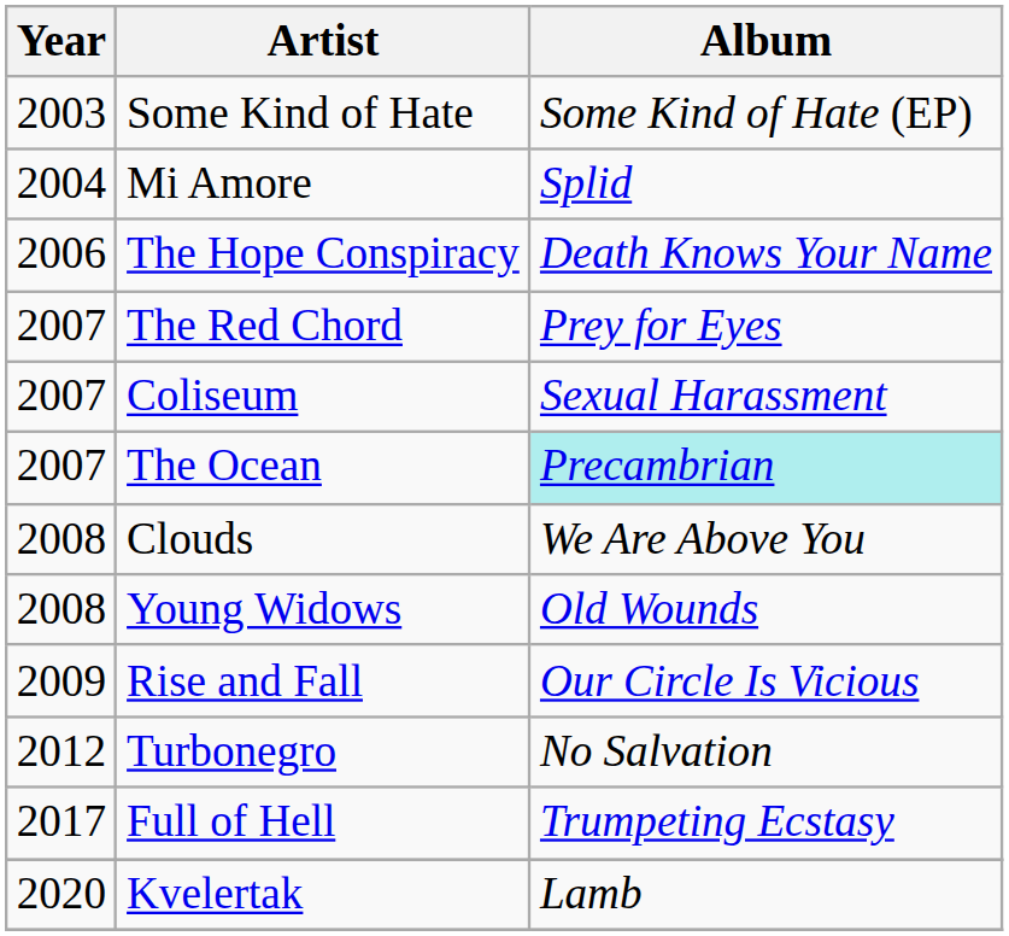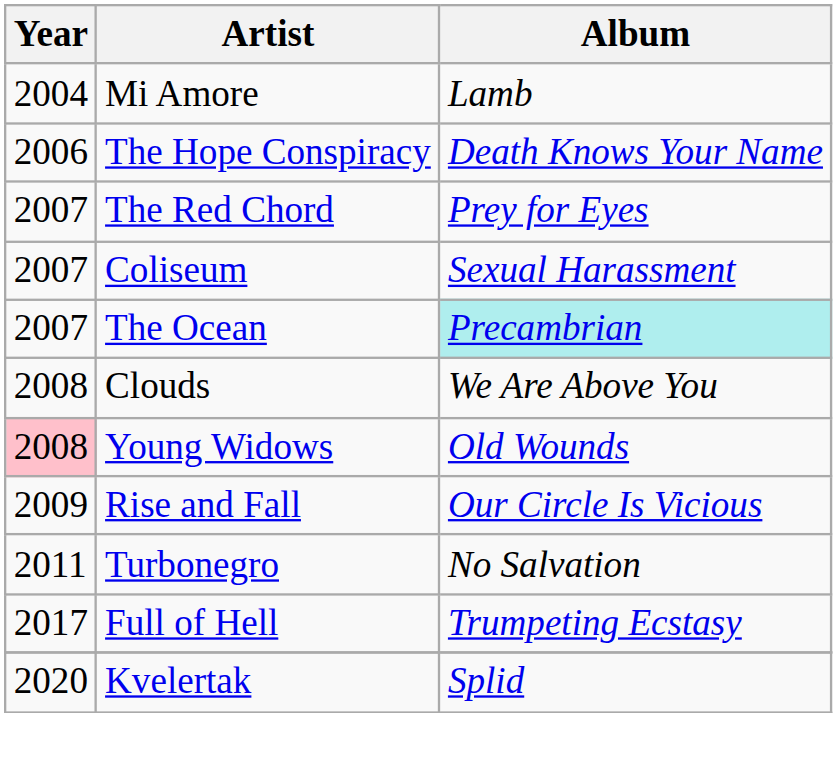 <table class="wikitable">
 <tr>
 <th>Year</th>
 <th>Artist</th>
 <th>Album</th>
 </tr>
 <tr>
-<td>2003</td>
-<td>Some Kind of Hate</td>
-<td><em>Some Kind of Hate</em> (EP)</td>
-</tr>
-<tr>
 <td>2004</td>
 <td>Mi Amore</td>
-<td><em><a href='#'>Splid</a></em></td>
+<td><em>Lamb</em></td>
 </tr>
 <tr>
 <td>2006</td>
 <td><a href='#'>The Hope Conspiracy</a></td>
 <td><em><a href='#'>Death Knows Your Name</a></em></td>
 </tr>
 <tr>
 <td>2007</td>
 <td><a href='#'>The Red Chord</a></td>
 <td><em><a href='#'>Prey for Eyes</a></em></td>
 </tr>
 <tr>
 <td>2007</td>
 <td><a href='#'>Coliseum</a></td>
 <td><em><a href='#'>Sexual Harassment</a></em></td>
 </tr>
 <tr>
 <td>2007</td>
 <td><a href='#'>The Ocean</a></td>
 <td style="background: paleturquoise;"><em><a href='#'>Precambrian</a></em></td>
 </tr>
 <tr>
 <td>2008</td>
 <td>Clouds</td>
 <td><em>We Are Above You</em></td>
 </tr>
 <tr>
-<td>2008</td>
+<td style="background: pink;">2008</td>
 <td><a href='#'>Young Widows</a></td>
 <td><em><a href='#'>Old Wounds</a></em></td>
 </tr>
 <tr>
 <td>2009</td>
 <td><a href='#'>Rise and Fall</a></td>
 <td><em><a href='#'>Our Circle Is Vicious</a></em></td>
 </tr>
 <tr>
-<td>2012</td>
+<td>2011</td>
 <td><a href='#'>Turbonegro</a></td>
 <td><em>No Salvation</em></td>
 </tr>
 <tr>
 <td>2017</td>
 <td><a href='#'>Full of Hell</a></td>
 <td><em><a href='#'>Trumpeting Ecstasy</a></em></td>
 </tr>
 <tr>
 </tr>
 <tr>
 <td>2020</td>
 <td><a href='#'>Kvelertak</a></td>
-<td><em>Lamb</em></td>
+<td><em><a href='#'>Splid</a></em></td>
 </tr>
 <tr>
 </tr>
 </table>
